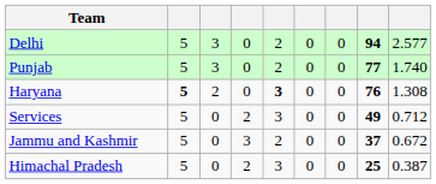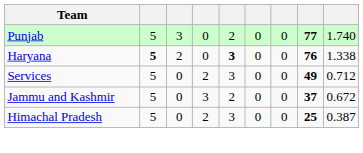 <table class="wikitable" style="text-align:center">
 <tr>
 <th style="width:160px">Team</th>
 <th style="width:25px"></th>
 <th style="width:25px"></th>
 <th style="width:25px"></th>
 <th style="width:25px"></th>
 <th style="width:25px"></th>
 <th style="width:25px"></th>
 <th style="width:25px"></th>
 <th style="width:25px;"></th>
-</tr>
-<tr style="background:#cfc;">
-<td style="text-align:left"><a href='#'>Delhi</a></td>
-<td>5</td>
-<td>3</td>
-<td>0</td>
-<td>2</td>
-<td>0</td>
-<td>0</td>
-<td><strong>94</strong></td>
-<td>2.577</td>
 </tr>
 <tr style="background:#cfc;">
 <td style="text-align:left"><a href='#'>Punjab</a></td>
 <td>5</td>
 <td>3</td>
 <td>0</td>
 <td>2</td>
 <td>0</td>
 <td>0</td>
 <td><strong>77</strong></td>
 <td>1.740</td>
 </tr>
 <tr>
 <td style="text-align:left"><a href='#'>Haryana</a></td>
 <td><strong>5</strong></td>
 <td>2</td>
 <td>0</td>
 <td><strong>3</strong></td>
 <td>0</td>
 <td>0</td>
 <td><strong>76</strong></td>
-<td>1.308</td>
+<td>1.338</td>
 </tr>
 <tr>
 <td style="text-align:left"><a href='#'>Services</a></td>
 <td>5</td>
 <td>0</td>
 <td>2</td>
 <td>3</td>
 <td>0</td>
 <td>0</td>
 <td><strong>49</strong></td>
 <td>0.712</td>
 </tr>
 <tr>
 <td style="text-align:left"><a href='#'>Jammu and Kashmir</a></td>
 <td>5</td>
 <td>0</td>
 <td>3</td>
 <td>2</td>
 <td>0</td>
 <td>0</td>
 <td><strong>37</strong></td>
 <td>0.672</td>
 </tr>
 <tr>
 <td style="text-align:left"><a href='#'>Himachal Pradesh</a></td>
 <td>5</td>
 <td>0</td>
 <td>2</td>
 <td>3</td>
 <td>0</td>
 <td>0</td>
 <td><strong>25</strong></td>
 <td>0.387</td>
 </tr>
 </table>
